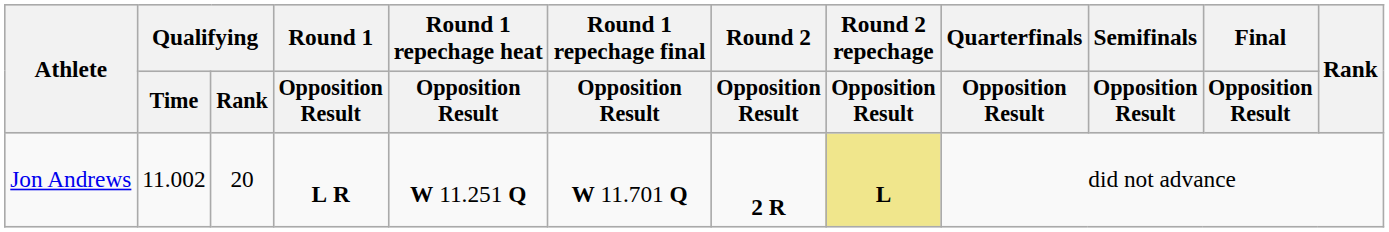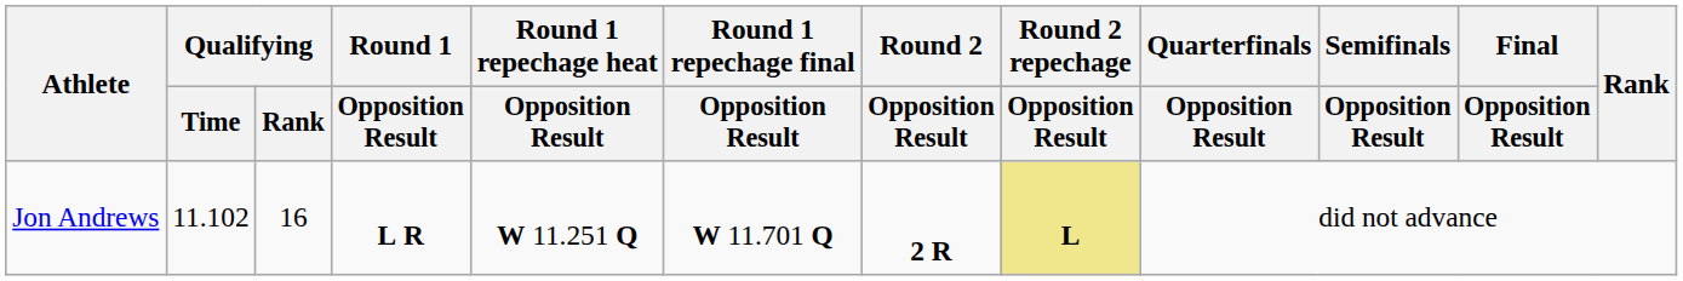 <table class="wikitable" style="font-size:90%;text-align:center;">
 <tr>
 <th rowspan=2>Athlete</th>
 <th colspan=2>Qualifying</th>
 <th>Round 1</th>
 <th>Round 1<br>repechage heat</th>
 <th>Round 1<br>repechage final</th>
 <th>Round 2</th>
 <th>Round 2<br>repechage</th>
 <th>Quarterfinals</th>
 <th>Semifinals</th>
 <th>Final</th>
 <th rowspan=2>Rank</th>
 </tr>
 <tr style="font-size:95%">
 <th>Time</th>
 <th>Rank</th>
 <th>Opposition<br>Result</th>
 <th>Opposition<br>Result</th>
 <th>Opposition<br>Result</th>
 <th>Opposition<br>Result</th>
 <th>Opposition<br>Result</th>
 <th>Opposition<br>Result</th>
 <th>Opposition<br>Result</th>
 <th>Opposition<br>Result</th>
 </tr>
 <tr>
 <td align=left><a href='#'>Jon Andrews</a></td>
-<td>11.002</td>
-<td>20</td>
+<td>11.102</td>
+<td>16</td>
 <td><br><strong>L</strong> <strong>R</strong></td>
 <td><br><strong>W</strong> 11.251 <strong>Q</strong></td>
 <td><br><strong>W</strong> 11.701 <strong>Q</strong></td>
 <td><br><br><strong>2</strong> <strong>R</strong></td>
 <td style="background: khaki;"><br><strong>L</strong></td>
 <td colspan=4>did not advance</td>
 </tr>
 </table>
